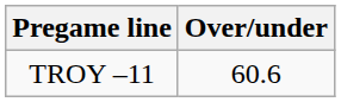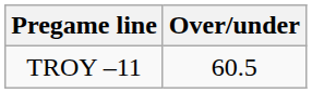 <table class="wikitable">
 <tr align="center">
 <th style=>Pregame line</th>
 <th style=>Over/under</th>
 </tr>
 <tr align="center">
 <td>TROY –11</td>
-<td>60.6</td>
+<td>60.5</td>
 </tr>
 </table>
